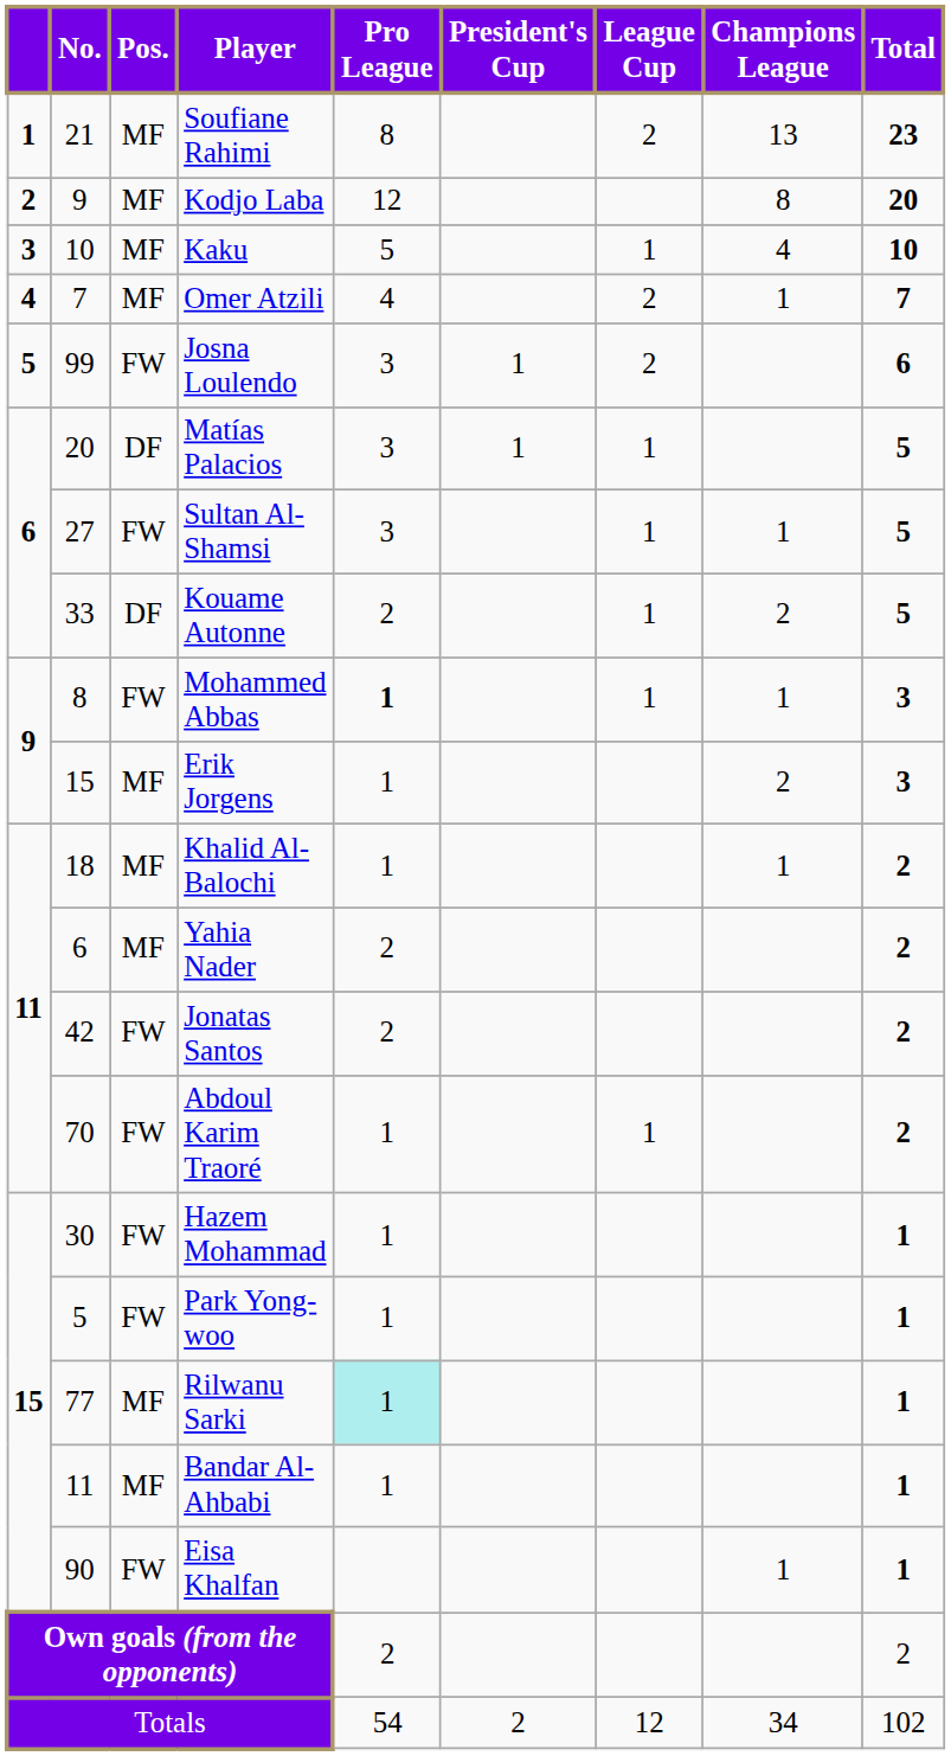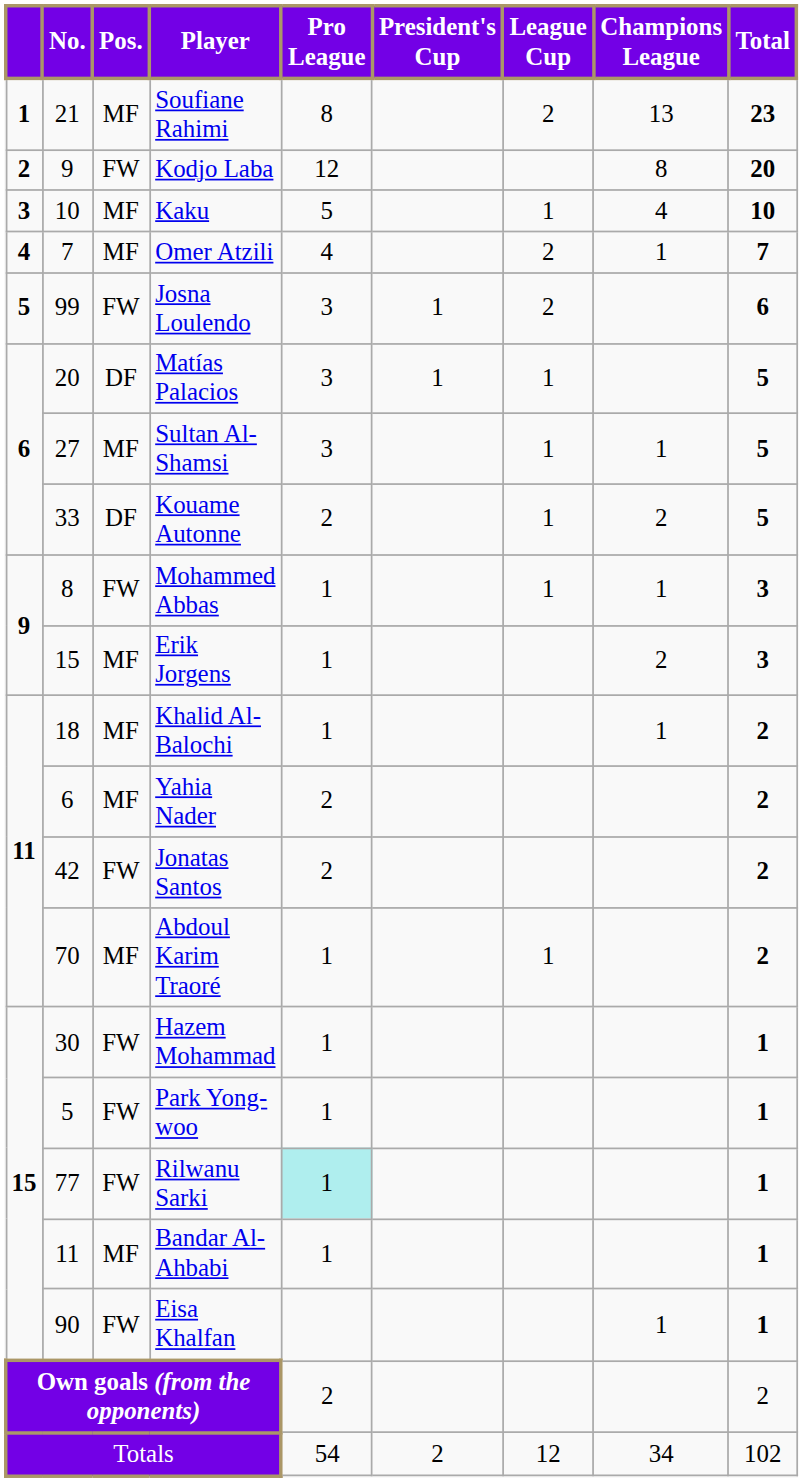 <table class="wikitable" style="width:37%; text-align:center; font-size:90%;">
 <tr>
 <th style="color:#FFFFFF; background:#7300E6; border:2px solid #AB9767;"></th>
 <th style="color:#FFFFFF; background:#7300E6; border:2px solid #AB9767;">No.</th>
 <th style="color:#FFFFFF; background:#7300E6; border:2px solid #AB9767;">Pos.</th>
 <th style="color:#FFFFFF; background:#7300E6; border:2px solid #AB9767;">Player</th>
 <th style="color:#FFFFFF; background:#7300E6; border:2px solid #AB9767;" width=80>Pro League</th>
 <th style="color:#FFFFFF; background:#7300E6; border:2px solid #AB9767;">President's Cup</th>
 <th style="color:#FFFFFF; background:#7300E6; border:2px solid #AB9767;" width=80>League Cup</th>
 <th style="color:#FFFFFF; background:#7300E6; border:2px solid #AB9767;">Champions League</th>
 <th style="color:#FFFFFF; background:#7300E6; border:2px solid #AB9767;" width=80>Total</th>
 </tr>
 <tr>
 <td rowspan=1><strong>1</strong></td>
 <td>21</td>
 <td>MF</td>
 <td align="left"> <a href='#'>Soufiane Rahimi</a></td>
 <td>8</td>
 <td></td>
 <td>2</td>
 <td>13</td>
 <td><strong>23</strong></td>
 </tr>
 <tr>
 <td rowspan=1><strong>2</strong></td>
 <td>9</td>
-<td>MF</td>
+<td>FW</td>
 <td align="left"> <a href='#'>Kodjo Laba</a></td>
 <td>12</td>
 <td></td>
 <td></td>
 <td>8</td>
 <td><strong>20</strong></td>
 </tr>
 <tr>
 <td><strong>3</strong></td>
 <td>10</td>
 <td>MF</td>
 <td align="left"> <a href='#'>Kaku</a></td>
 <td>5</td>
 <td></td>
 <td>1</td>
 <td>4</td>
 <td><strong>10</strong></td>
 </tr>
 <tr>
 <td rowspan=1><strong>4</strong></td>
 <td>7</td>
 <td>MF</td>
 <td align="left"> <a href='#'>Omer Atzili</a></td>
 <td>4</td>
 <td></td>
 <td>2</td>
 <td>1</td>
 <td><strong>7</strong></td>
 </tr>
 <tr>
 <td rowspan=1><strong>5</strong></td>
 <td>99</td>
 <td>FW</td>
 <td align="left"> <a href='#'>Josna Loulendo</a></td>
 <td>3</td>
 <td>1</td>
 <td>2</td>
 <td></td>
 <td><strong>6</strong></td>
 </tr>
 <tr>
 <td rowspan=3><strong>6</strong></td>
 <td>20</td>
 <td>DF</td>
 <td align="left"> <a href='#'>Matías Palacios</a></td>
 <td>3</td>
 <td>1</td>
 <td>1</td>
 <td></td>
 <td><strong>5</strong></td>
 </tr>
 <tr>
 <td>27</td>
-<td>FW</td>
+<td>MF</td>
 <td align="left"> <a href='#'>Sultan Al-Shamsi</a></td>
 <td>3</td>
 <td></td>
 <td>1</td>
 <td>1</td>
 <td><strong>5</strong></td>
 </tr>
 <tr>
 <td>33</td>
 <td>DF</td>
 <td align="left"> <a href='#'>Kouame Autonne</a></td>
 <td>2</td>
 <td></td>
 <td>1</td>
 <td>2</td>
 <td><strong>5</strong></td>
 </tr>
 <tr>
 <td rowspan=2><strong>9</strong></td>
 <td>8</td>
 <td>FW</td>
 <td align="left"> <a href='#'>Mohammed Abbas</a></td>
-<td><strong>1</strong></td>
+<td>1</td>
 <td></td>
 <td>1</td>
 <td>1</td>
 <td><strong>3</strong></td>
 </tr>
 <tr>
 <td>15</td>
 <td>MF</td>
 <td align="left"> <a href='#'>Erik Jorgens</a></td>
 <td>1</td>
 <td></td>
 <td></td>
 <td>2</td>
 <td><strong>3</strong></td>
 </tr>
 <tr>
 <td rowspan=4><strong>11</strong></td>
 <td>18</td>
 <td>MF</td>
 <td align="left"> <a href='#'>Khalid Al-Balochi</a></td>
 <td>1</td>
 <td></td>
 <td></td>
 <td>1</td>
 <td><strong>2</strong></td>
 </tr>
 <tr>
 <td>6</td>
 <td>MF</td>
 <td align="left"> <a href='#'>Yahia Nader</a></td>
 <td>2</td>
 <td></td>
 <td></td>
 <td></td>
 <td><strong>2</strong></td>
 </tr>
 <tr>
 <td>42</td>
 <td>FW</td>
 <td align="left"> <a href='#'>Jonatas Santos</a></td>
 <td>2</td>
 <td></td>
 <td></td>
 <td></td>
 <td><strong>2</strong></td>
 </tr>
 <tr>
 <td>70</td>
-<td>FW</td>
+<td>MF</td>
 <td align="left"> <a href='#'>Abdoul Karim Traoré</a></td>
 <td>1</td>
 <td></td>
 <td>1</td>
 <td></td>
 <td><strong>2</strong></td>
 </tr>
 <tr>
 <td rowspan=5><strong>15</strong></td>
 <td>30</td>
 <td>FW</td>
 <td align="left"> <a href='#'>Hazem Mohammad</a></td>
 <td>1</td>
 <td></td>
 <td></td>
 <td></td>
 <td><strong>1</strong></td>
 </tr>
 <tr>
 <td>5</td>
 <td>FW</td>
 <td align="left"> <a href='#'>Park Yong-woo</a></td>
 <td>1</td>
 <td></td>
 <td></td>
 <td></td>
 <td><strong>1</strong></td>
 </tr>
 <tr>
 <td>77</td>
-<td>MF</td>
+<td>FW</td>
 <td align="left"> <a href='#'>Rilwanu Sarki</a></td>
 <td style="background: paleturquoise;">1</td>
 <td></td>
 <td></td>
 <td></td>
 <td><strong>1</strong></td>
 </tr>
 <tr>
 <td>11</td>
 <td>MF</td>
 <td align="left"> <a href='#'>Bandar Al-Ahbabi</a></td>
 <td>1</td>
 <td></td>
 <td></td>
 <td></td>
 <td><strong>1</strong></td>
 </tr>
 <tr>
 <td>90</td>
 <td>FW</td>
 <td align="left"> <a href='#'>Eisa Khalfan</a></td>
 <td></td>
 <td></td>
 <td></td>
 <td>1</td>
 <td><strong>1</strong></td>
 </tr>
 <tr class="sortbottom">
 <td style="color:#FFFFFF; background:#7300E6; border:2px solid #AB9767"; colspan=4><strong>Own goals <em>(from the opponents)<strong><em></td>
 <td>2</td>
 <td></td>
 <td></td>
 <td></td>
 <td></strong>2<strong></td>
 </tr>
 <tr class="sortbottom">
 <td style="color:#FFFFFF; background:#7300E6; border:2px solid #AB9767"; colspan=4></strong>Totals<strong></td>
 <td></strong>54<strong></td>
 <td></strong>2<strong></td>
 <td></strong>12<strong></td>
 <td></strong>34<strong></td>
 <td></strong>102<strong></td>
 </tr>
 </table>
